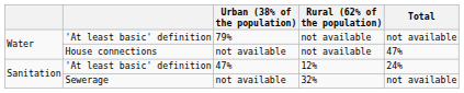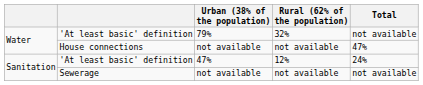 <table class="wikitable">
 <tr>
 <th></th>
 <th></th>
 <th>Urban (38% of<br>the population)</th>
 <th>Rural (62% of<br>the population)</th>
 <th>Total</th>
 </tr>
 <tr>
 <td rowspan="2">Water</td>
 <td>'At least basic' definition</td>
 <td>79%</td>
-<td>not available</td>
+<td>32%</td>
 <td>not available</td>
 </tr>
 <tr>
 <td>House connections</td>
 <td>not available</td>
 <td>not available</td>
 <td>47%</td>
 </tr>
 <tr>
 <td rowspan="2">Sanitation</td>
 <td>'At least basic' definition</td>
 <td>47%</td>
 <td>12%</td>
 <td>24%</td>
 </tr>
 <tr>
 <td>Sewerage</td>
 <td>not available</td>
-<td>32%</td>
+<td>not available</td>
 <td>not available</td>
 </tr>
 </table>
